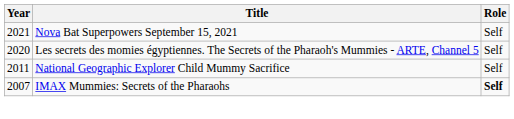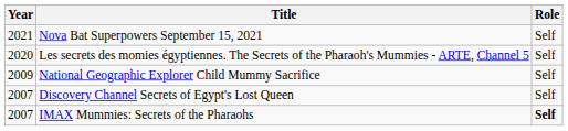 <table class="wikitable sortable">
 <tr>
 <th>Year</th>
 <th>Title</th>
 <th>Role</th>
 </tr>
 <tr>
 <td>2021</td>
 <td><a href='#'>Nova</a> Bat Superpowers September 15, 2021</td>
 <td>Self</td>
 </tr>
 <tr>
 <td>2020</td>
 <td>Les secrets des momies égyptiennes. The Secrets of the Pharaoh's Mummies - <a href='#'>ARTE</a>, <a href='#'>Channel 5</a></td>
 <td>Self</td>
 </tr>
 <tr>
-<td>2011</td>
+<td>2009</td>
 <td><a href='#'>National Geographic Explorer</a> Child Mummy Sacrifice</td>
+<td>Self</td>
+</tr>
+<tr>
+<td>2007</td>
+<td><a href='#'>Discovery Channel</a> Secrets of Egypt's Lost Queen</td>
 <td>Self</td>
 </tr>
 <tr>
 <td>2007</td>
 <td><a href='#'>IMAX</a> Mummies: Secrets of the Pharaohs</td>
 <td><strong>Self</strong></td>
 </tr>
 </table>
